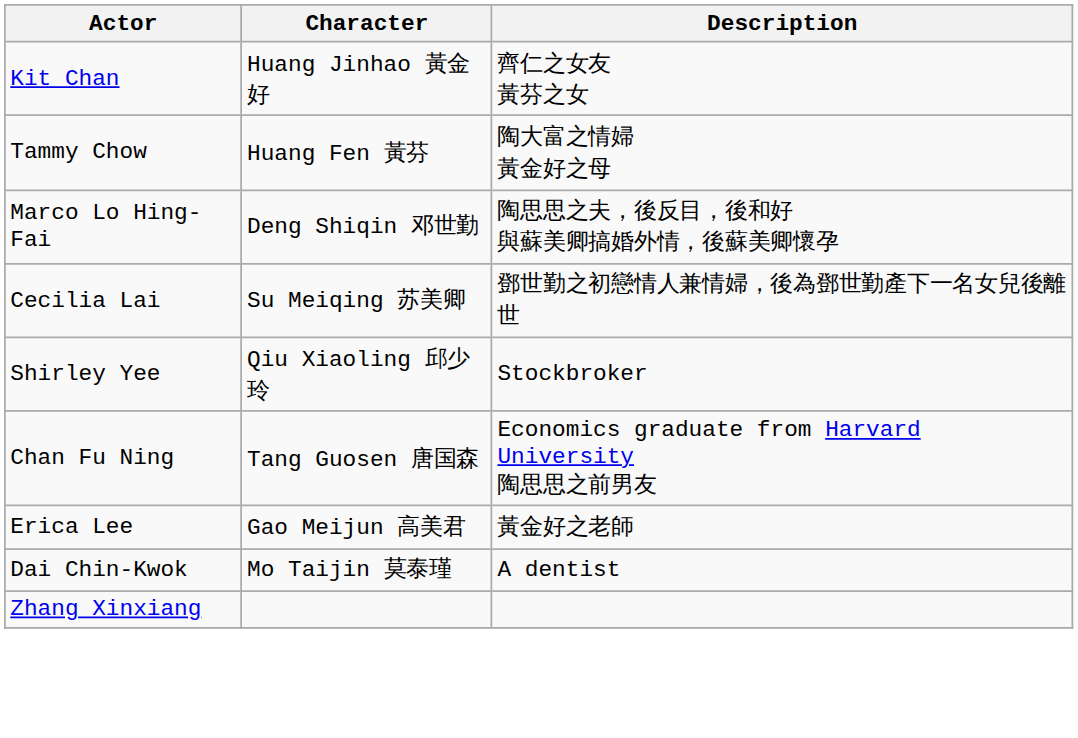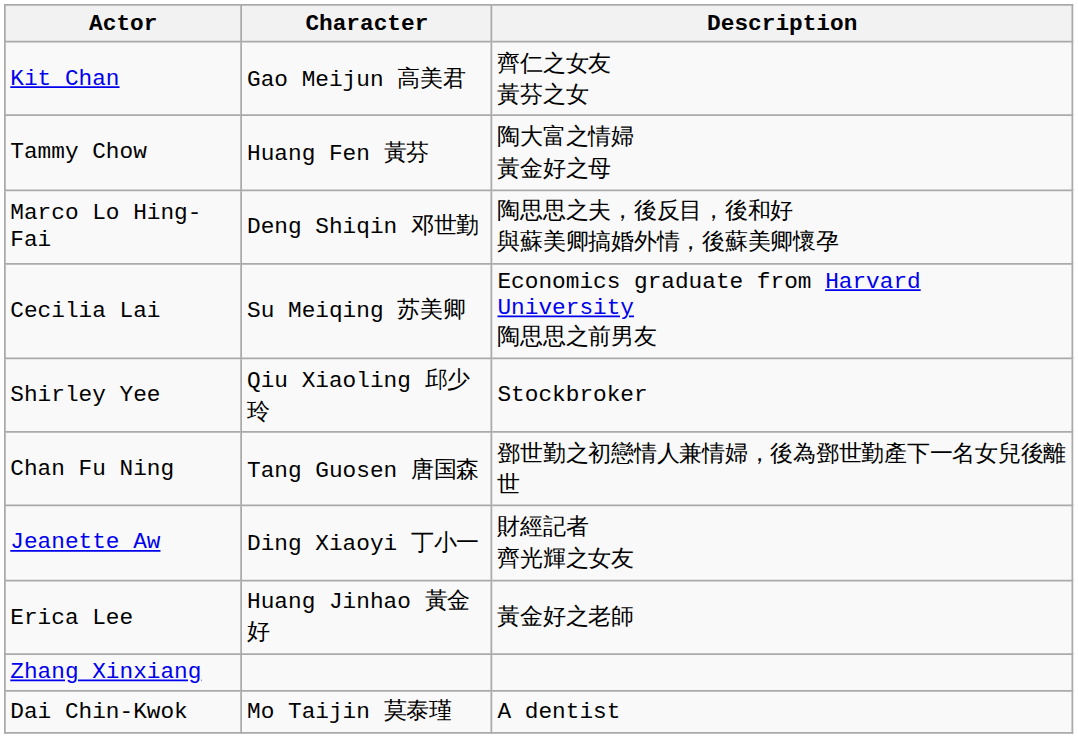 <table class="wikitable">
 <tr>
 <th>Actor</th>
 <th>Character</th>
 <th>Description</th>
 </tr>
 <tr>
 <td><a href='#'>Kit Chan</a></td>
-<td>Huang Jinhao 黃金好</td>
+<td>Gao Meijun 高美君</td>
 <td>齊仁之女友<br>黃芬之女</td>
 </tr>
 <tr>
 <td>Tammy Chow</td>
 <td>Huang Fen 黃芬</td>
 <td>陶大富之情婦<br>黃金好之母</td>
 </tr>
 <tr>
 <td>Marco Lo Hing-Fai</td>
 <td>Deng Shiqin 邓世勤</td>
 <td>陶思思之夫，後反目，後和好<br>與蘇美卿搞婚外情，後蘇美卿懷孕</td>
 </tr>
 <tr>
 <td>Cecilia Lai</td>
 <td>Su Meiqing 苏美卿</td>
-<td>鄧世勤之初戀情人兼情婦，後為鄧世勤產下一名女兒後離世</td>
+<td>Economics graduate from <a href='#'>Harvard University</a><br>陶思思之前男友</td>
 </tr>
 <tr>
 <td>Shirley Yee</td>
 <td>Qiu Xiaoling 邱少玲</td>
 <td>Stockbroker</td>
 </tr>
 <tr>
 <td>Chan Fu Ning</td>
 <td>Tang Guosen 唐国森</td>
-<td>Economics graduate from <a href='#'>Harvard University</a><br>陶思思之前男友</td>
+<td>鄧世勤之初戀情人兼情婦，後為鄧世勤產下一名女兒後離世</td>
+</tr>
+<tr>
+<td><a href='#'>Jeanette Aw</a></td>
+<td>Ding Xiaoyi 丁小一</td>
+<td>財經記者<br>齊光輝之女友<br></td>
 </tr>
 <tr>
 <td>Erica Lee</td>
-<td>Gao Meijun 高美君</td>
+<td>Huang Jinhao 黃金好</td>
 <td>黃金好之老師</td>
+</tr>
+<tr>
+<td><a href='#'>Zhang Xinxiang</a></td>
+<td></td>
+<td></td>
 </tr>
 <tr>
 <td>Dai Chin-Kwok</td>
 <td>Mo Taijin 莫泰瑾</td>
 <td>A dentist</td>
 </tr>
-<tr>
-<td><a href='#'>Zhang Xinxiang</a></td>
-<td></td>
-<td></td>
-</tr>
 </table>
